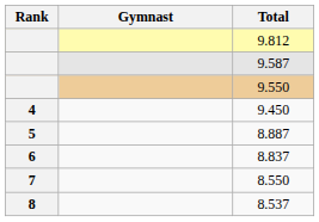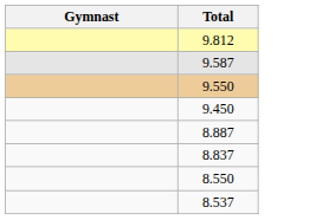 <table class="wikitable sortable" style="text-align:center; font-size:95%">
 <tr>
-<th scope="col" style="width:50px;">Rank</th>
 <th scope="col" style="width:180px;">Gymnast</th>
 <th scope="col" style="width:80px;">Total</th>
 </tr>
 <tr style="background:#fffcaf;">
-<th scope=row style="text-align:center"></th>
 <td style="text-align:left;"></td>
 <td>9.812</td>
 </tr>
 <tr style="background:#e5e5e5;">
-<th scope=row style="text-align:center"></th>
 <td style="text-align:left;"></td>
 <td>9.587</td>
 </tr>
 <tr style="background:#ec9;">
-<th scope=row style="text-align:center"></th>
 <td style="text-align:left;"></td>
 <td>9.550</td>
 </tr>
 <tr>
-<th scope=row style="text-align:center">4</th>
 <td style="text-align:left;"></td>
 <td>9.450</td>
 </tr>
 <tr>
-<th scope=row style="text-align:center">5</th>
 <td style="text-align:left;"></td>
 <td>8.887</td>
 </tr>
 <tr>
-<th scope=row style="text-align:center">6</th>
 <td style="text-align:left;"></td>
 <td>8.837</td>
 </tr>
 <tr>
-<th scope=row style="text-align:center">7</th>
 <td style="text-align:left;"></td>
 <td>8.550</td>
 </tr>
 <tr>
-<th scope=row style="text-align:center">8</th>
 <td style="text-align:left;"></td>
 <td>8.537</td>
 </tr>
 </table>
